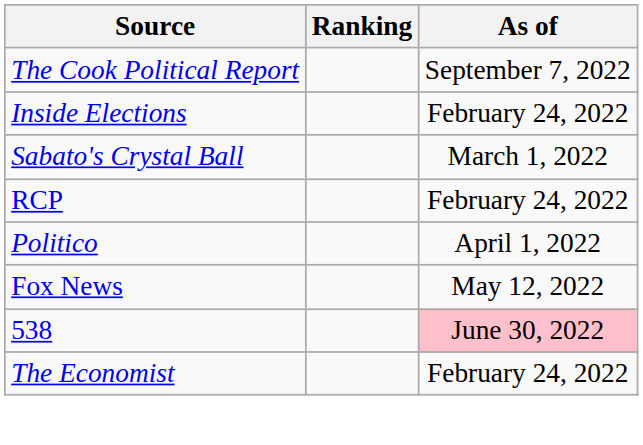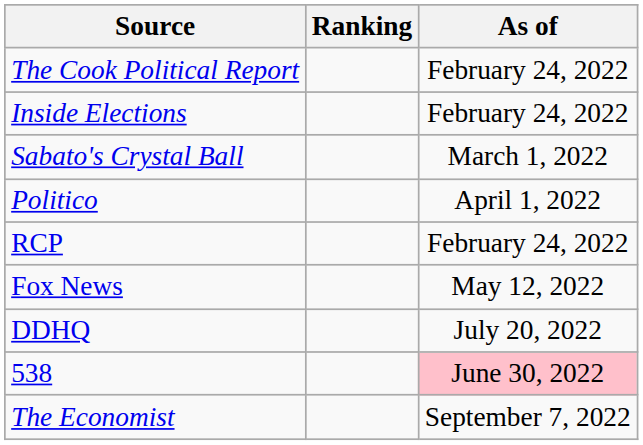 <table class="wikitable" style="text-align:center">
 <tr>
 <th>Source</th>
 <th>Ranking</th>
 <th>As of</th>
 </tr>
 <tr>
 <td align=left><em><a href='#'>The Cook Political Report</a></em></td>
 <td></td>
-<td>September 7, 2022</td>
+<td>February 24, 2022</td>
 </tr>
 <tr>
 <td align=left><em><a href='#'>Inside Elections</a></em></td>
 <td></td>
 <td>February 24, 2022</td>
 </tr>
 <tr>
 <td align=left><em><a href='#'>Sabato's Crystal Ball</a></em></td>
 <td></td>
 <td>March 1, 2022</td>
 </tr>
 <tr>
+<td align="left"><em><a href='#'>Politico</a></em></td>
+<td></td>
+<td>April 1, 2022</td>
+</tr>
+<tr>
 <td align="left"><a href='#'>RCP</a></td>
 <td></td>
 <td>February 24, 2022</td>
 </tr>
 <tr>
-<td align="left"><em><a href='#'>Politico</a></em></td>
-<td></td>
-<td>April 1, 2022</td>
-</tr>
-<tr>
 <td align=left><a href='#'>Fox News</a></td>
 <td></td>
 <td>May 12, 2022</td>
+</tr>
+<tr>
+<td align="left"><a href='#'>DDHQ</a></td>
+<td></td>
+<td>July 20, 2022</td>
 </tr>
 <tr>
 <td align="left"><a href='#'>538</a></td>
 <td></td>
 <td style="background: pink;">June 30, 2022</td>
 </tr>
 <tr>
 <td align="left"><em><a href='#'>The Economist</a></em></td>
 <td></td>
-<td>February 24, 2022</td>
+<td>September 7, 2022</td>
 </tr>
 </table>
